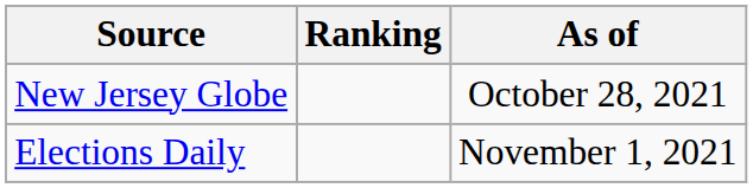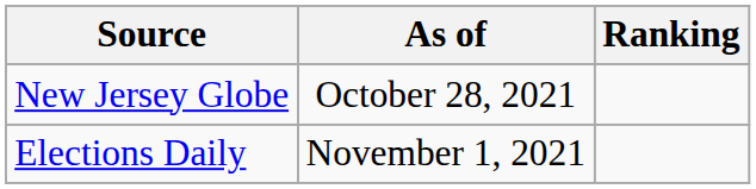 <table class="wikitable" style="text-align:center">
 <tr>
 <th>Source</th>
+<th>As of</th>
 <th>Ranking</th>
-<th>As of</th>
 </tr>
 <tr>
 <td align=left><a href='#'>New Jersey Globe</a></td>
+<td>October 28, 2021</td>
 <td></td>
-<td>October 28, 2021</td>
 </tr>
 <tr>
 <td align=left><a href='#'>Elections Daily</a></td>
+<td>November 1, 2021</td>
 <td></td>
-<td>November 1, 2021</td>
 </tr>
 </table>
